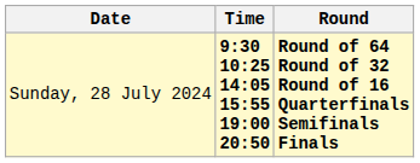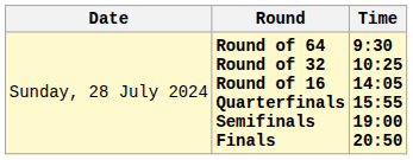 <table class="wikitable">
 <tr>
 <th>Date</th>
+<th>Round</th>
 <th>Time</th>
-<th>Round</th>
 </tr>
 <tr style=background:lemonchiffon>
 <td>Sunday, 28 July 2024</td>
+<td><strong>Round of 64</strong><br><strong>Round of 32</strong><br><strong>Round of 16</strong><br><strong>Quarterfinals</strong><br><strong>Semifinals</strong><br><strong>Finals</strong></td>
 <td><strong>9:30</strong><br><strong>10:25</strong><br><strong>14:05</strong><br><strong>15:55</strong><br><strong>19:00</strong><br><strong>20:50</strong></td>
-<td><strong>Round of 64</strong><br><strong>Round of 32</strong><br><strong>Round of 16</strong><br><strong>Quarterfinals</strong><br><strong>Semifinals</strong><br><strong>Finals</strong></td>
 </tr>
 </table>
